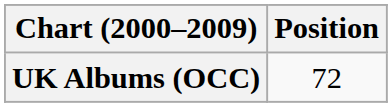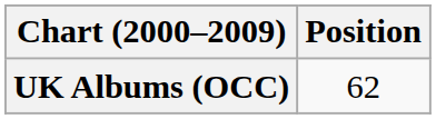 <table class="wikitable sortable plainrowheaders" style="text-align:center;">
 <tr>
 <th scope="col">Chart (2000–2009)</th>
 <th scope="col">Position</th>
 </tr>
 <tr>
 <th scope="row">UK Albums (OCC)</th>
-<td style="text-align:center;">72</td>
+<td style="text-align:center;">62</td>
 </tr>
 </table>
